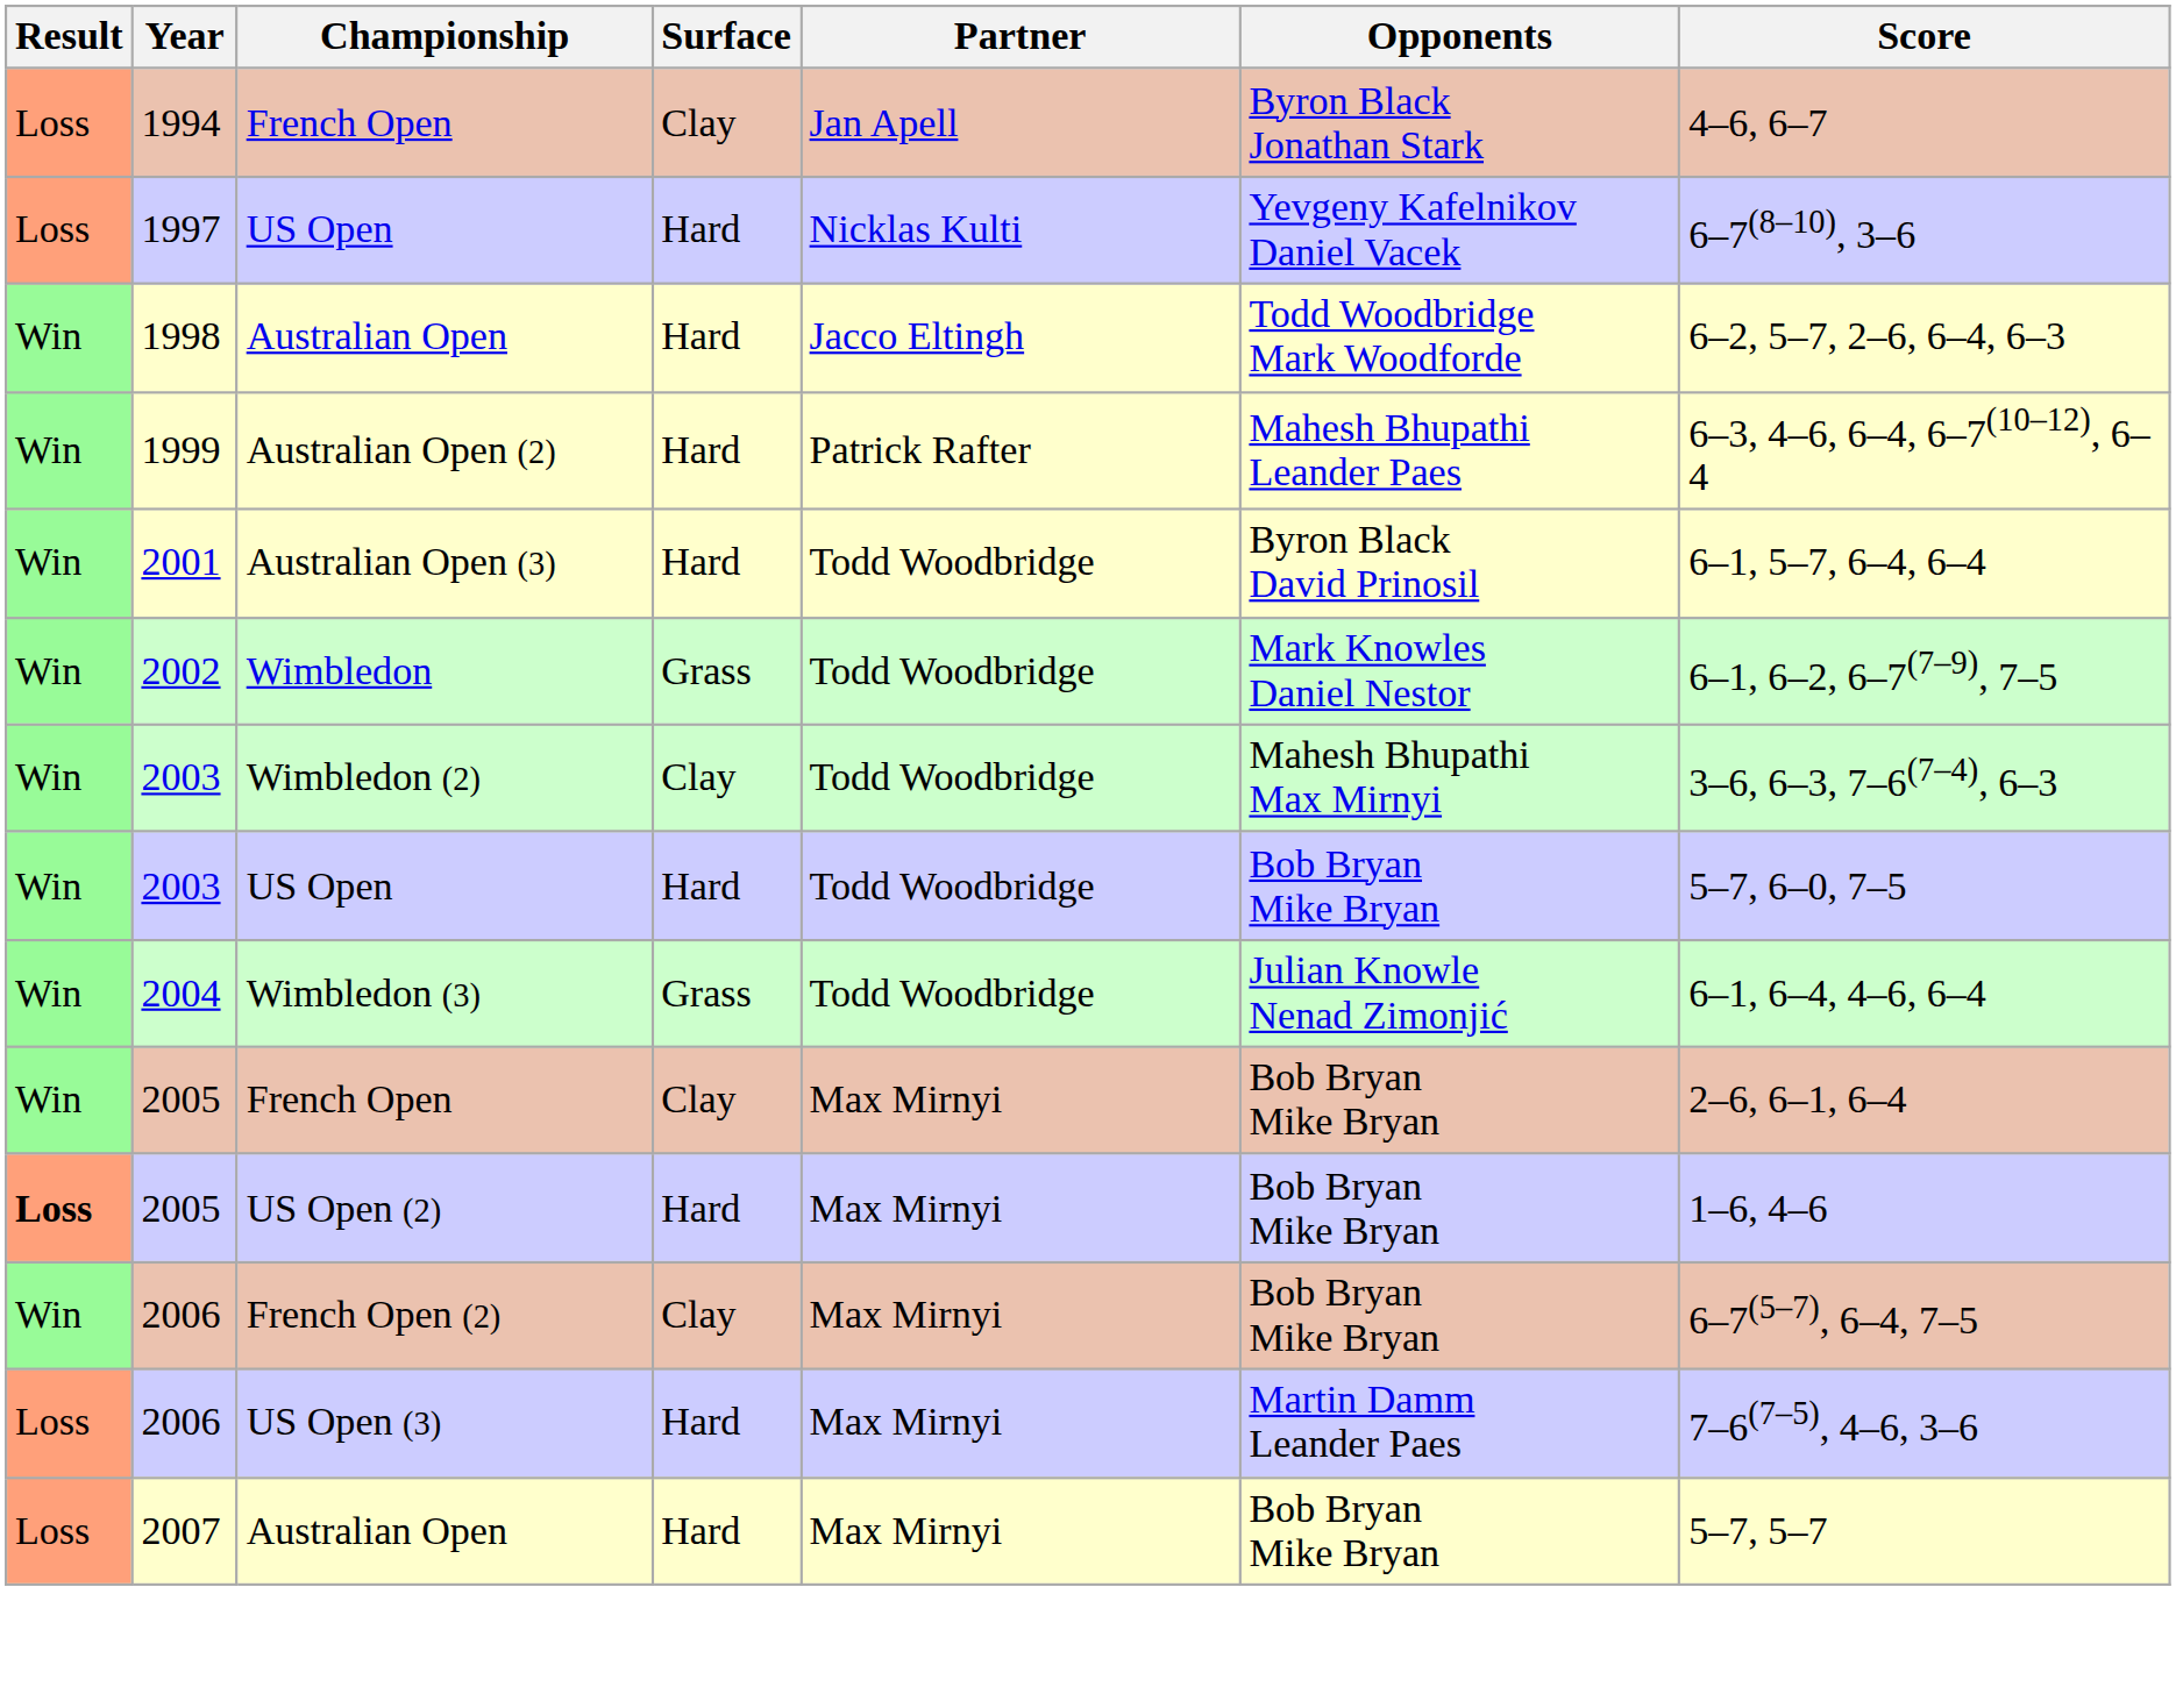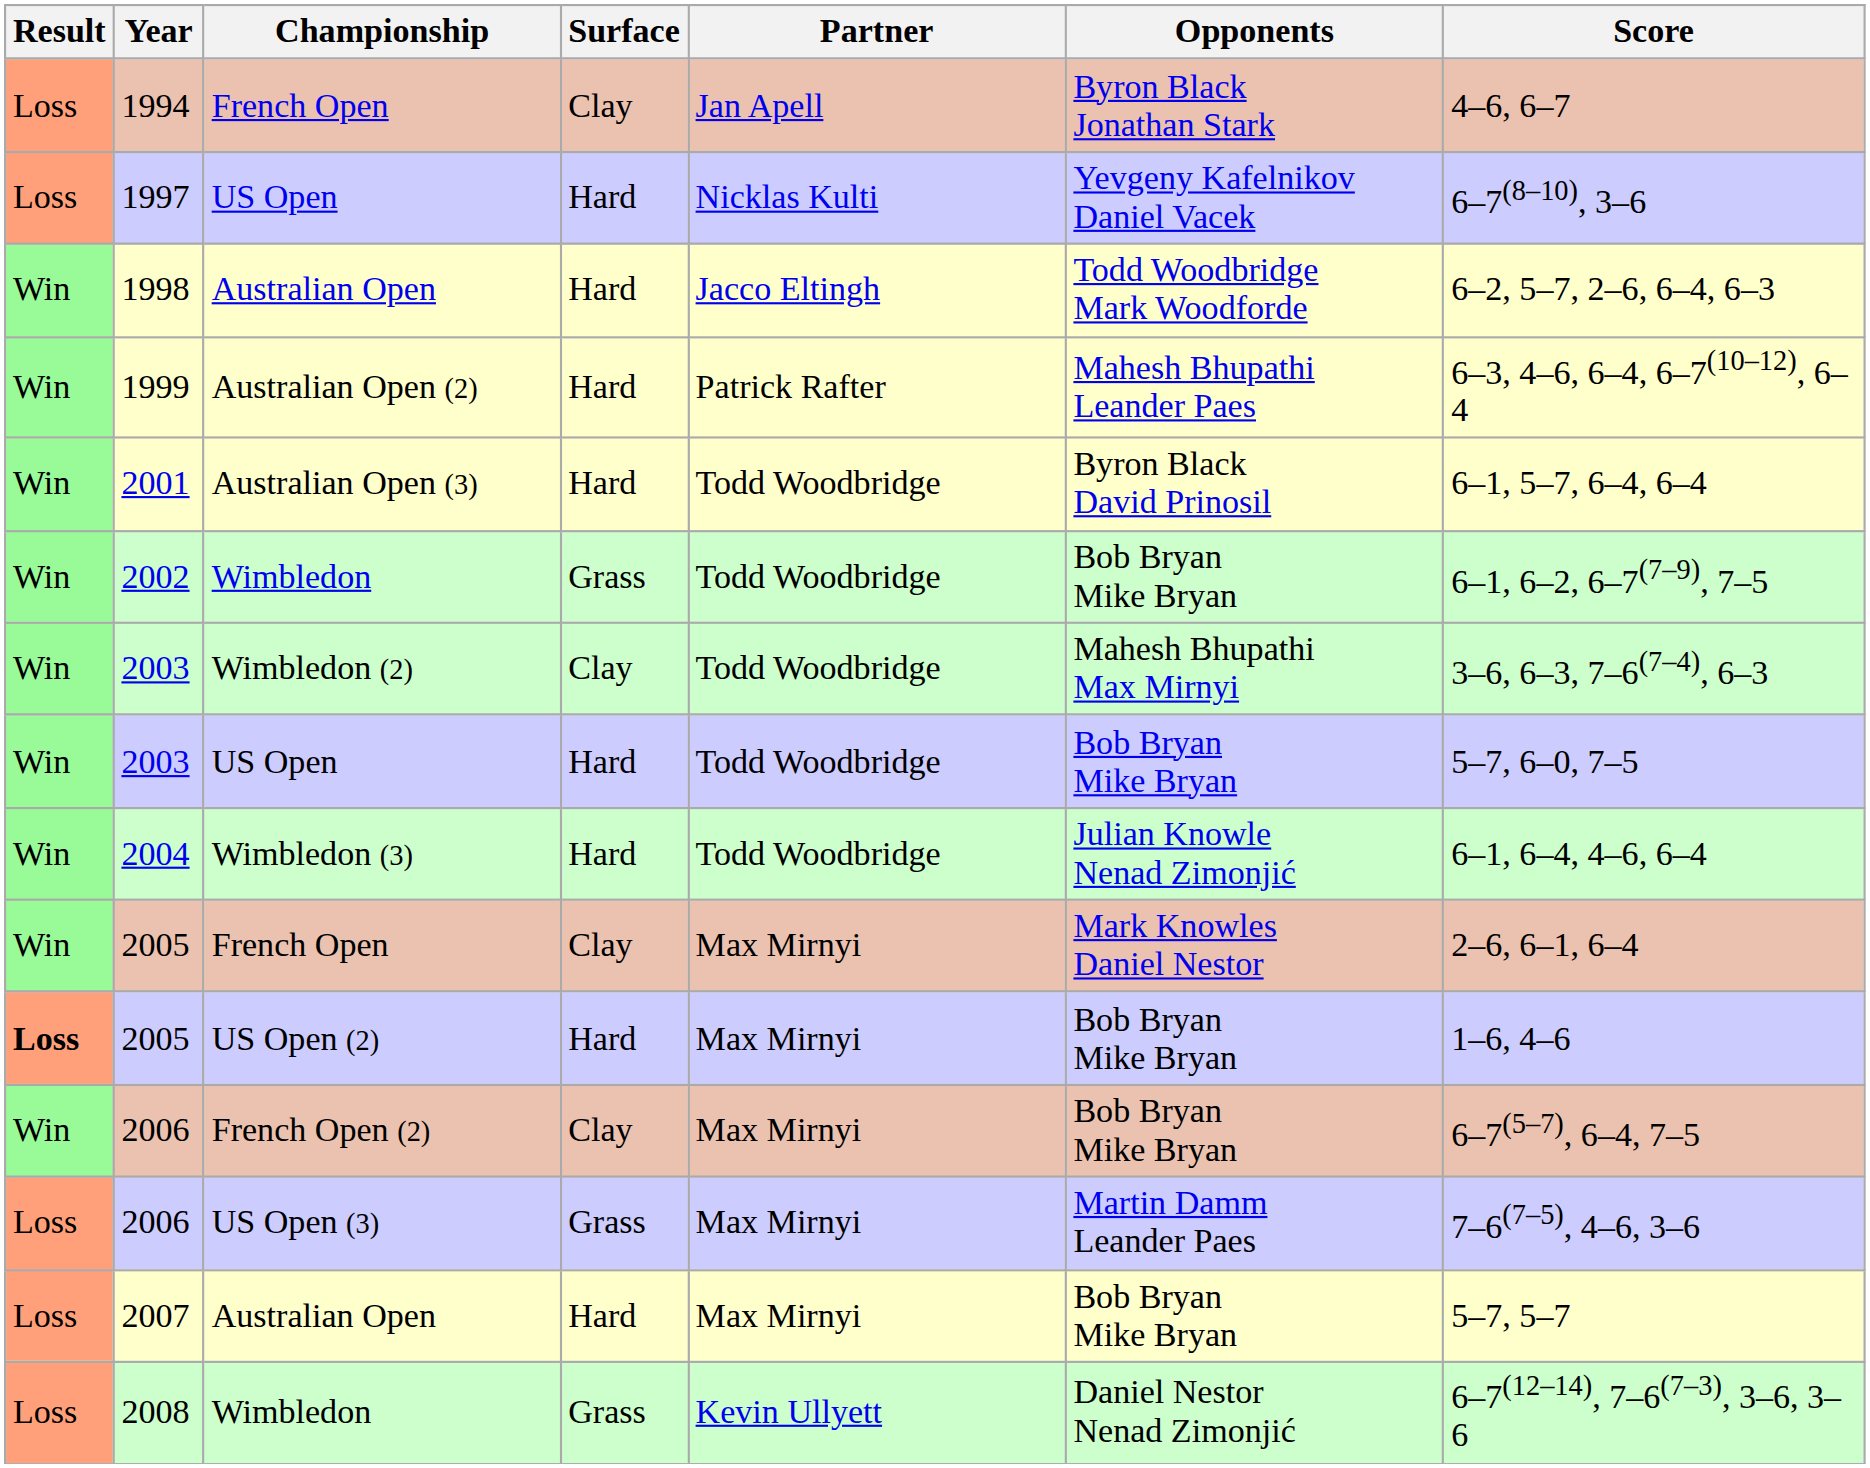 <table class="sortable wikitable">
 <tr>
 <th style="width:40px">Result</th>
 <th style="width:35px">Year</th>
 <th style="width:160px">Championship</th>
 <th style="width:50px">Surface</th>
 <th style="width:170px">Partner</th>
 <th style="width:170px">Opponents</th>
 <th style="width:190px" class="unsortable">Score</th>
 </tr>
 <tr style="background:#ebc2af;">
 <td style="background:#ffa07a;">Loss</td>
 <td>1994</td>
 <td><a href='#'>French Open</a></td>
 <td>Clay</td>
 <td> <a href='#'>Jan Apell</a></td>
 <td> <a href='#'>Byron Black</a><br> <a href='#'>Jonathan Stark</a></td>
 <td>4–6, 6–7</td>
 </tr>
 <tr style="background:#ccf;">
 <td style="background:#ffa07a;">Loss</td>
 <td>1997</td>
 <td><a href='#'>US Open</a></td>
 <td>Hard</td>
 <td> <a href='#'>Nicklas Kulti</a></td>
 <td> <a href='#'>Yevgeny Kafelnikov</a><br> <a href='#'>Daniel Vacek</a></td>
 <td>6–7<sup>(8–10)</sup>, 3–6</td>
 </tr>
 <tr style="background:#ffffcc;">
 <td style="background:#98fb98;">Win</td>
 <td>1998</td>
 <td><a href='#'>Australian Open</a></td>
 <td>Hard</td>
 <td> <a href='#'>Jacco Eltingh</a></td>
 <td> <a href='#'>Todd Woodbridge</a><br> <a href='#'>Mark Woodforde</a></td>
 <td>6–2, 5–7, 2–6, 6–4, 6–3</td>
 </tr>
 <tr style="background:#ffffcc;">
 <td style="background:#98fb98;">Win</td>
 <td>1999</td>
 <td>Australian Open <small>(2)</small></td>
 <td>Hard</td>
 <td> Patrick Rafter</td>
 <td> <a href='#'>Mahesh Bhupathi</a><br> <a href='#'>Leander Paes</a></td>
 <td>6–3, 4–6, 6–4, 6–7<sup>(10–12)</sup>, 6–4</td>
 </tr>
 <tr style="background:#ffffcc;">
 <td style="background:#98fb98;">Win</td>
 <td><a href='#'>2001</a></td>
 <td>Australian Open <small>(3)</small></td>
 <td>Hard</td>
 <td> Todd Woodbridge</td>
 <td> Byron Black<br> <a href='#'>David Prinosil</a></td>
 <td>6–1, 5–7, 6–4, 6–4</td>
 </tr>
 <tr style="background:#cfc;">
 <td style="background:#98fb98;">Win</td>
 <td><a href='#'>2002</a></td>
 <td><a href='#'>Wimbledon</a></td>
 <td>Grass</td>
 <td> Todd Woodbridge</td>
-<td> <a href='#'>Mark Knowles</a><br> <a href='#'>Daniel Nestor</a></td>
+<td> Bob Bryan<br> Mike Bryan</td>
 <td>6–1, 6–2, 6–7<sup>(7–9)</sup>, 7–5</td>
 </tr>
 <tr style="background:#cfc;">
 <td style="background:#98fb98;">Win</td>
 <td><a href='#'>2003</a></td>
 <td>Wimbledon <small>(2)</small></td>
 <td>Clay</td>
 <td> Todd Woodbridge</td>
 <td> Mahesh Bhupathi<br> <a href='#'>Max Mirnyi</a></td>
 <td>3–6, 6–3, 7–6<sup>(7–4)</sup>, 6–3</td>
 </tr>
 <tr style="background:#ccf;">
 <td style="background:#98fb98;">Win</td>
 <td><a href='#'>2003</a></td>
 <td>US Open</td>
 <td>Hard</td>
 <td> Todd Woodbridge</td>
 <td> <a href='#'>Bob Bryan</a><br> <a href='#'>Mike Bryan</a></td>
 <td>5–7, 6–0, 7–5</td>
 </tr>
 <tr style="background:#cfc;">
 <td style="background:#98fb98;">Win</td>
 <td><a href='#'>2004</a></td>
 <td>Wimbledon <small>(3)</small></td>
-<td>Grass</td>
+<td>Hard</td>
 <td> Todd Woodbridge</td>
 <td> <a href='#'>Julian Knowle</a><br> <a href='#'>Nenad Zimonjić</a></td>
 <td>6–1, 6–4, 4–6, 6–4</td>
 </tr>
 <tr style="background:#ebc2af;">
 <td style="background:#98fb98;">Win</td>
 <td>2005</td>
 <td>French Open</td>
 <td>Clay</td>
 <td> Max Mirnyi</td>
-<td> Bob Bryan<br> Mike Bryan</td>
+<td> <a href='#'>Mark Knowles</a><br> <a href='#'>Daniel Nestor</a></td>
 <td>2–6, 6–1, 6–4</td>
 </tr>
 <tr style="background:#ccf;">
 <td style="background:#ffa07a;"><strong>Loss</strong></td>
 <td>2005</td>
 <td>US Open <small>(2)</small></td>
 <td>Hard</td>
 <td> Max Mirnyi</td>
 <td> Bob Bryan<br> Mike Bryan</td>
 <td>1–6, 4–6</td>
 </tr>
 <tr style="background:#ebc2af;">
 <td style="background:#98fb98;">Win</td>
 <td>2006</td>
 <td>French Open <small>(2)</small></td>
 <td>Clay</td>
 <td> Max Mirnyi</td>
 <td> Bob Bryan<br> Mike Bryan</td>
 <td>6–7<sup>(5–7)</sup>, 6–4, 7–5</td>
 </tr>
 <tr style="background:#ccf;">
 <td style="background:#ffa07a;">Loss</td>
 <td>2006</td>
 <td>US Open <small>(3)</small></td>
-<td>Hard</td>
+<td>Grass</td>
 <td> Max Mirnyi</td>
 <td> <a href='#'>Martin Damm</a><br> Leander Paes</td>
 <td>7–6<sup>(7–5)</sup>, 4–6, 3–6</td>
 </tr>
 <tr style="background:#ffffcc;">
 <td style="background:#ffa07a;">Loss</td>
 <td>2007</td>
 <td>Australian Open</td>
 <td>Hard</td>
 <td> Max Mirnyi</td>
 <td> Bob Bryan<br> Mike Bryan</td>
 <td>5–7, 5–7</td>
 </tr>
+<tr style="background:#cfc;">
+<td style="background:#ffa07a;">Loss</td>
+<td>2008</td>
+<td>Wimbledon</td>
+<td>Grass</td>
+<td> <a href='#'>Kevin Ullyett</a></td>
+<td> Daniel Nestor<br> Nenad Zimonjić</td>
+<td>6–7<sup>(12–14)</sup>, 7–6<sup>(7–3)</sup>, 3–6, 3–6</td>
+</tr>
 </table>
